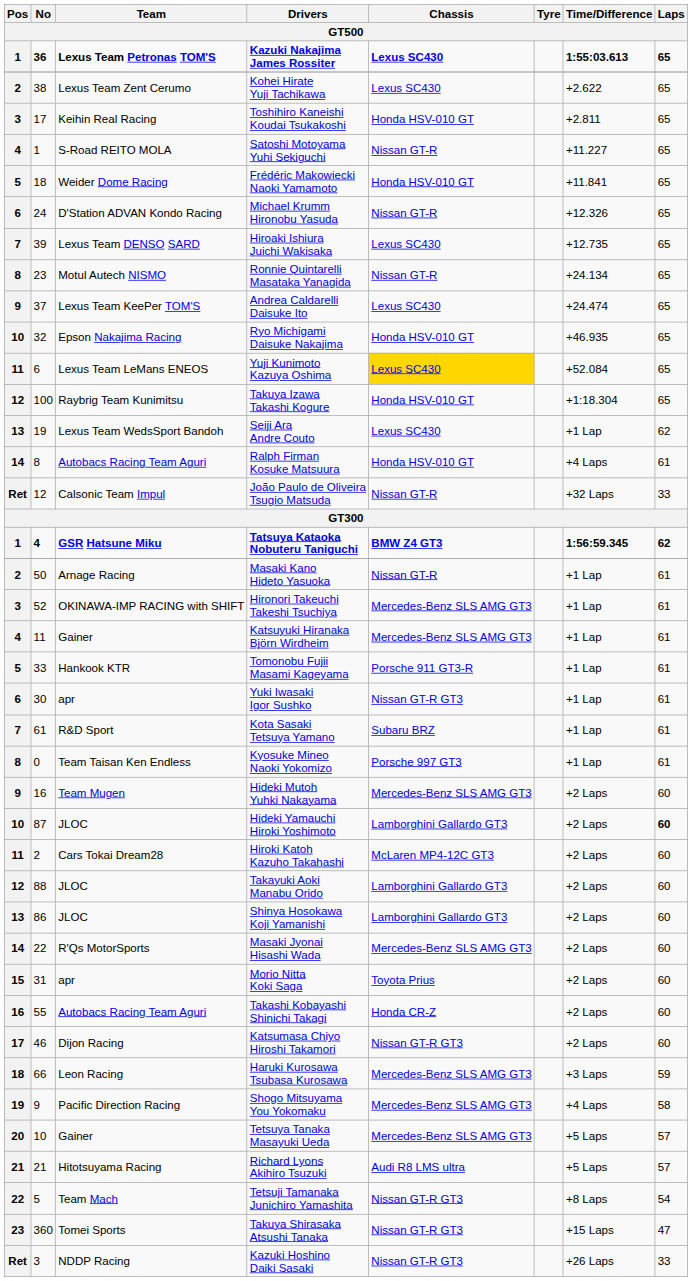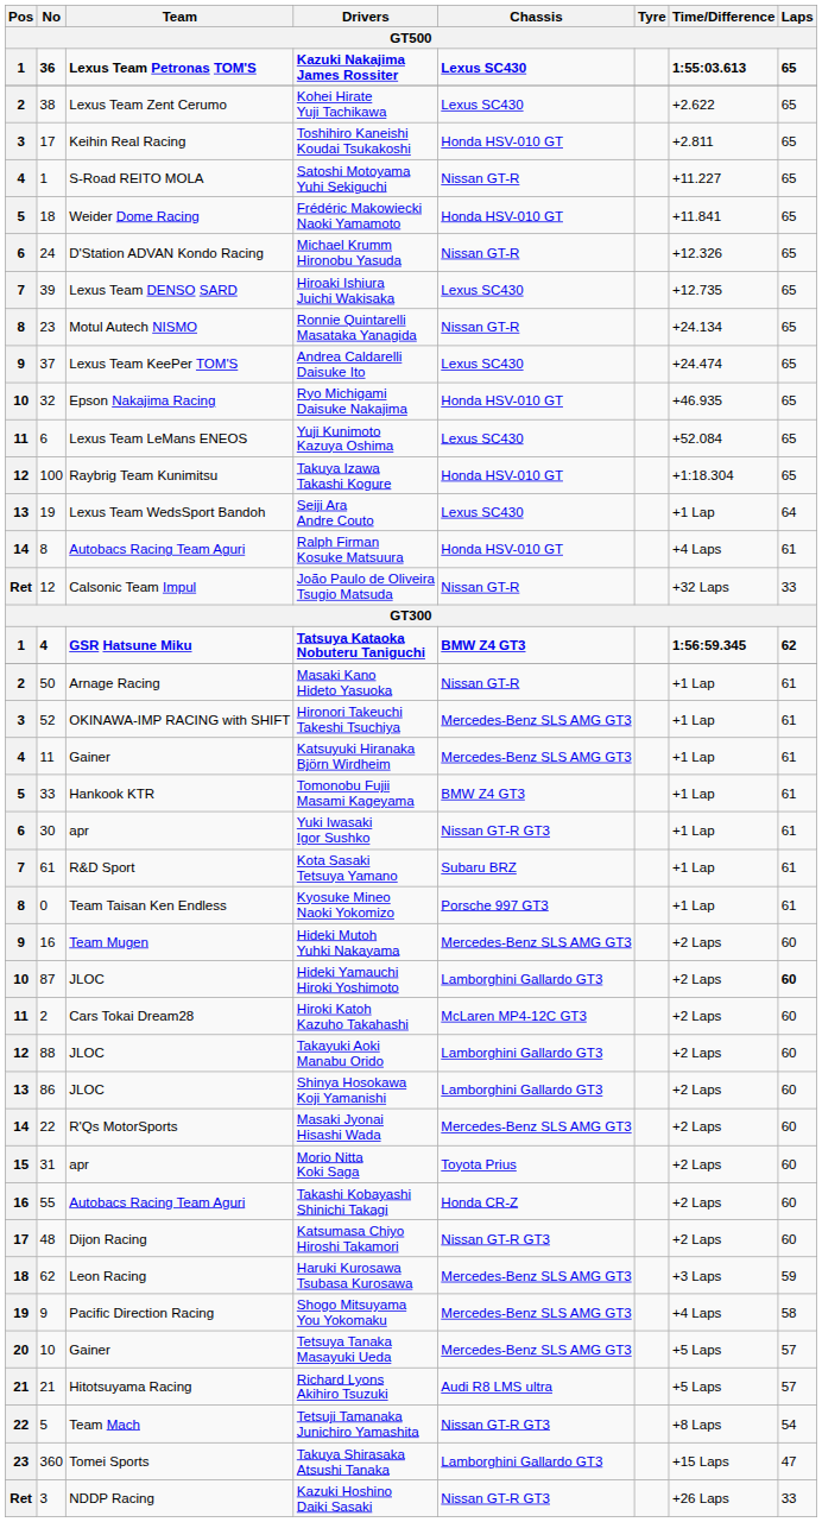 <table class="wikitable" style="font-size: 95%;">
 <tr>
 <th>Pos</th>
 <th>No</th>
 <th>Team</th>
 <th>Drivers</th>
 <th>Chassis</th>
 <th>Tyre</th>
 <th>Time/Difference</th>
 <th>Laps</th>
 </tr>
 <tr>
 <th colspan=8><strong>GT500</strong></th>
 </tr>
 <tr style="font-weight:bold">
 <th>1</th>
 <td>36</td>
 <td>Lexus Team <a href='#'>Petronas</a> <a href='#'>TOM'S</a></td>
 <td> <a href='#'>Kazuki Nakajima</a><br> <a href='#'>James Rossiter</a></td>
 <td><a href='#'>Lexus SC430</a></td>
 <td></td>
 <td>1:55:03.613</td>
 <td>65</td>
 </tr>
 <tr style="font-weight:bold">
 </tr>
 <tr>
 <th>2</th>
 <td>38</td>
 <td>Lexus Team Zent Cerumo</td>
 <td> <a href='#'>Kohei Hirate</a><br> <a href='#'>Yuji Tachikawa</a></td>
 <td><a href='#'>Lexus SC430</a></td>
 <td></td>
 <td>+2.622</td>
 <td>65</td>
 </tr>
 <tr>
 <th>3</th>
 <td>17</td>
 <td>Keihin Real Racing</td>
 <td> <a href='#'>Toshihiro Kaneishi</a><br> <a href='#'>Koudai Tsukakoshi</a></td>
 <td><a href='#'>Honda HSV-010 GT</a></td>
 <td></td>
 <td>+2.811</td>
 <td>65</td>
 </tr>
 <tr>
 <th>4</th>
 <td>1</td>
 <td>S-Road REITO MOLA</td>
 <td> <a href='#'>Satoshi Motoyama</a><br> <a href='#'>Yuhi Sekiguchi</a></td>
 <td><a href='#'>Nissan GT-R</a></td>
 <td></td>
 <td>+11.227</td>
 <td>65</td>
 </tr>
 <tr>
 <th>5</th>
 <td>18</td>
 <td>Weider <a href='#'>Dome Racing</a></td>
 <td> <a href='#'>Frédéric Makowiecki</a><br> <a href='#'>Naoki Yamamoto</a></td>
 <td><a href='#'>Honda HSV-010 GT</a></td>
 <td></td>
 <td>+11.841</td>
 <td>65</td>
 </tr>
 <tr>
 <th>6</th>
 <td>24</td>
 <td>D'Station ADVAN Kondo Racing</td>
 <td> <a href='#'>Michael Krumm</a><br> <a href='#'>Hironobu Yasuda</a></td>
 <td><a href='#'>Nissan GT-R</a></td>
 <td></td>
 <td>+12.326</td>
 <td>65</td>
 </tr>
 <tr>
 <th>7</th>
 <td>39</td>
 <td>Lexus Team <a href='#'>DENSO</a> <a href='#'>SARD</a></td>
 <td> <a href='#'>Hiroaki Ishiura</a><br> <a href='#'>Juichi Wakisaka</a></td>
 <td><a href='#'>Lexus SC430</a></td>
 <td></td>
 <td>+12.735</td>
 <td>65</td>
 </tr>
 <tr>
 <th>8</th>
 <td>23</td>
 <td>Motul Autech <a href='#'>NISMO</a></td>
 <td> <a href='#'>Ronnie Quintarelli</a><br> <a href='#'>Masataka Yanagida</a></td>
 <td><a href='#'>Nissan GT-R</a></td>
 <td></td>
 <td>+24.134</td>
 <td>65</td>
 </tr>
 <tr>
 <th>9</th>
 <td>37</td>
 <td>Lexus Team KeePer <a href='#'>TOM'S</a></td>
 <td> <a href='#'>Andrea Caldarelli</a><br> <a href='#'>Daisuke Ito</a></td>
 <td><a href='#'>Lexus SC430</a></td>
 <td></td>
 <td>+24.474</td>
 <td>65</td>
 </tr>
 <tr>
 <th>10</th>
 <td>32</td>
 <td>Epson <a href='#'>Nakajima Racing</a></td>
 <td> <a href='#'>Ryo Michigami</a><br> <a href='#'>Daisuke Nakajima</a></td>
 <td><a href='#'>Honda HSV-010 GT</a></td>
 <td></td>
 <td>+46.935</td>
 <td>65</td>
 </tr>
 <tr>
 <th>11</th>
 <td>6</td>
 <td>Lexus Team LeMans ENEOS</td>
 <td> <a href='#'>Yuji Kunimoto</a><br> <a href='#'>Kazuya Oshima</a></td>
-<td style="background: gold;"><a href='#'>Lexus SC430</a></td>
+<td><a href='#'>Lexus SC430</a></td>
 <td></td>
 <td>+52.084</td>
 <td>65</td>
 </tr>
 <tr>
 <th>12</th>
 <td>100</td>
 <td>Raybrig Team Kunimitsu</td>
 <td> <a href='#'>Takuya Izawa</a><br> <a href='#'>Takashi Kogure</a></td>
 <td><a href='#'>Honda HSV-010 GT</a></td>
 <td></td>
 <td>+1:18.304</td>
 <td>65</td>
 </tr>
 <tr>
 <th>13</th>
 <td>19</td>
 <td>Lexus Team WedsSport Bandoh</td>
 <td> <a href='#'>Seiji Ara</a><br> <a href='#'>Andre Couto</a></td>
 <td><a href='#'>Lexus SC430</a></td>
 <td></td>
 <td>+1 Lap</td>
-<td>62</td>
+<td>64</td>
 </tr>
 <tr>
 <th>14</th>
 <td>8</td>
 <td><a href='#'>Autobacs Racing Team Aguri</a></td>
 <td> <a href='#'>Ralph Firman</a><br> <a href='#'>Kosuke Matsuura</a></td>
 <td><a href='#'>Honda HSV-010 GT</a></td>
 <td></td>
 <td>+4 Laps</td>
 <td>61</td>
 </tr>
 <tr>
 <th>Ret</th>
 <td>12</td>
 <td>Calsonic Team <a href='#'>Impul</a></td>
 <td> <a href='#'>João Paulo de Oliveira</a><br> <a href='#'>Tsugio Matsuda</a></td>
 <td><a href='#'>Nissan GT-R</a></td>
 <td></td>
 <td>+32 Laps</td>
 <td>33</td>
 </tr>
 <tr>
 <th colspan=8><strong>GT300</strong></th>
 </tr>
 <tr style="font-weight:bold">
 <th>1</th>
 <td>4</td>
 <td><a href='#'>GSR</a> <a href='#'>Hatsune Miku</a></td>
 <td> <a href='#'>Tatsuya Kataoka</a><br> <a href='#'>Nobuteru Taniguchi</a></td>
 <td><a href='#'>BMW Z4 GT3</a></td>
 <td></td>
 <td>1:56:59.345</td>
 <td>62</td>
 </tr>
 <tr style="font-weight:bold">
 </tr>
 <tr>
 <th>2</th>
 <td>50</td>
 <td>Arnage Racing</td>
 <td> <a href='#'>Masaki Kano</a><br> <a href='#'>Hideto Yasuoka</a></td>
 <td><a href='#'>Nissan GT-R</a></td>
 <td></td>
 <td>+1 Lap</td>
 <td>61</td>
 </tr>
 <tr>
 <th>3</th>
 <td>52</td>
 <td>OKINAWA-IMP RACING with SHIFT</td>
 <td> <a href='#'>Hironori Takeuchi</a><br> <a href='#'>Takeshi Tsuchiya</a></td>
 <td><a href='#'>Mercedes-Benz SLS AMG GT3</a></td>
 <td></td>
 <td>+1 Lap</td>
 <td>61</td>
 </tr>
 <tr>
 <th>4</th>
 <td>11</td>
 <td>Gainer</td>
 <td> <a href='#'>Katsuyuki Hiranaka</a><br> <a href='#'>Björn Wirdheim</a></td>
 <td><a href='#'>Mercedes-Benz SLS AMG GT3</a></td>
 <td></td>
 <td>+1 Lap</td>
 <td>61</td>
 </tr>
 <tr>
 <th>5</th>
 <td>33</td>
 <td>Hankook KTR</td>
 <td> <a href='#'>Tomonobu Fujii</a><br> <a href='#'>Masami Kageyama</a></td>
-<td><a href='#'>Porsche 911 GT3-R</a></td>
+<td><a href='#'>BMW Z4 GT3</a></td>
 <td></td>
 <td>+1 Lap</td>
 <td>61</td>
 </tr>
 <tr>
 <th>6</th>
 <td>30</td>
 <td>apr</td>
 <td> <a href='#'>Yuki Iwasaki</a><br> <a href='#'>Igor Sushko</a></td>
 <td><a href='#'>Nissan GT-R GT3</a></td>
 <td></td>
 <td>+1 Lap</td>
 <td>61</td>
 </tr>
 <tr>
 <th>7</th>
 <td>61</td>
 <td>R&D Sport</td>
 <td> <a href='#'>Kota Sasaki</a><br> <a href='#'>Tetsuya Yamano</a></td>
 <td><a href='#'>Subaru BRZ</a></td>
 <td></td>
 <td>+1 Lap</td>
 <td>61</td>
 </tr>
 <tr>
 <th>8</th>
 <td>0</td>
 <td>Team Taisan Ken Endless</td>
 <td> <a href='#'>Kyosuke Mineo</a><br> <a href='#'>Naoki Yokomizo</a></td>
 <td><a href='#'>Porsche 997 GT3</a></td>
 <td></td>
 <td>+1 Lap</td>
 <td>61</td>
 </tr>
 <tr>
 <th>9</th>
 <td>16</td>
 <td><a href='#'>Team Mugen</a></td>
 <td> <a href='#'>Hideki Mutoh</a><br> <a href='#'>Yuhki Nakayama</a></td>
 <td><a href='#'>Mercedes-Benz SLS AMG GT3</a></td>
 <td></td>
 <td>+2 Laps</td>
 <td>60</td>
 </tr>
 <tr>
 <th>10</th>
 <td>87</td>
 <td>JLOC</td>
 <td> <a href='#'>Hideki Yamauchi</a><br> <a href='#'>Hiroki Yoshimoto</a></td>
 <td><a href='#'>Lamborghini Gallardo GT3</a></td>
 <td></td>
 <td>+2 Laps</td>
 <td><strong>60</strong></td>
 </tr>
 <tr>
 <th>11</th>
 <td>2</td>
 <td>Cars Tokai Dream28</td>
 <td> <a href='#'>Hiroki Katoh</a><br> <a href='#'>Kazuho Takahashi</a></td>
 <td><a href='#'>McLaren MP4-12C GT3</a></td>
 <td></td>
 <td>+2 Laps</td>
 <td>60</td>
 </tr>
 <tr>
 <th>12</th>
 <td>88</td>
 <td>JLOC</td>
 <td> <a href='#'>Takayuki Aoki</a><br> <a href='#'>Manabu Orido</a></td>
 <td><a href='#'>Lamborghini Gallardo GT3</a></td>
 <td></td>
 <td>+2 Laps</td>
 <td>60</td>
 </tr>
 <tr>
 <th>13</th>
 <td>86</td>
 <td>JLOC</td>
 <td> <a href='#'>Shinya Hosokawa</a><br> <a href='#'>Koji Yamanishi</a></td>
 <td><a href='#'>Lamborghini Gallardo GT3</a></td>
 <td></td>
 <td>+2 Laps</td>
 <td>60</td>
 </tr>
 <tr>
 <th>14</th>
 <td>22</td>
 <td>R'Qs MotorSports</td>
 <td> <a href='#'>Masaki Jyonai</a><br> <a href='#'>Hisashi Wada</a></td>
 <td><a href='#'>Mercedes-Benz SLS AMG GT3</a></td>
 <td></td>
 <td>+2 Laps</td>
 <td>60</td>
 </tr>
 <tr>
 <th>15</th>
 <td>31</td>
 <td>apr</td>
 <td> <a href='#'>Morio Nitta</a><br> <a href='#'>Koki Saga</a></td>
 <td><a href='#'>Toyota Prius</a></td>
 <td></td>
 <td>+2 Laps</td>
 <td>60</td>
 </tr>
 <tr>
 <th>16</th>
 <td>55</td>
 <td><a href='#'>Autobacs Racing Team Aguri</a></td>
 <td> <a href='#'>Takashi Kobayashi</a><br> <a href='#'>Shinichi Takagi</a></td>
 <td><a href='#'>Honda CR-Z</a></td>
 <td></td>
 <td>+2 Laps</td>
 <td>60</td>
 </tr>
 <tr>
 <th>17</th>
-<td>46</td>
+<td>48</td>
 <td>Dijon Racing</td>
 <td> <a href='#'>Katsumasa Chiyo</a><br> <a href='#'>Hiroshi Takamori</a></td>
 <td><a href='#'>Nissan GT-R GT3</a></td>
 <td></td>
 <td>+2 Laps</td>
 <td>60</td>
 </tr>
 <tr>
 <th>18</th>
-<td>66</td>
+<td>62</td>
 <td>Leon Racing</td>
 <td> <a href='#'>Haruki Kurosawa</a><br> <a href='#'>Tsubasa Kurosawa</a></td>
 <td><a href='#'>Mercedes-Benz SLS AMG GT3</a></td>
 <td></td>
 <td>+3 Laps</td>
 <td>59</td>
 </tr>
 <tr>
 <th>19</th>
 <td>9</td>
 <td>Pacific Direction Racing</td>
 <td> <a href='#'>Shogo Mitsuyama</a><br> <a href='#'>You Yokomaku</a></td>
 <td><a href='#'>Mercedes-Benz SLS AMG GT3</a></td>
 <td></td>
 <td>+4 Laps</td>
 <td>58</td>
 </tr>
 <tr>
 <th>20</th>
 <td>10</td>
 <td>Gainer</td>
 <td> <a href='#'>Tetsuya Tanaka</a><br> <a href='#'>Masayuki Ueda</a></td>
 <td><a href='#'>Mercedes-Benz SLS AMG GT3</a></td>
 <td></td>
 <td>+5 Laps</td>
 <td>57</td>
 </tr>
 <tr>
 <th>21</th>
 <td>21</td>
 <td>Hitotsuyama Racing</td>
 <td> <a href='#'>Richard Lyons</a><br> <a href='#'>Akihiro Tsuzuki</a></td>
 <td><a href='#'>Audi R8 LMS ultra</a></td>
 <td></td>
 <td>+5 Laps</td>
 <td>57</td>
 </tr>
 <tr>
 <th>22</th>
 <td>5</td>
 <td>Team <a href='#'>Mach</a></td>
 <td> <a href='#'>Tetsuji Tamanaka</a><br> <a href='#'>Junichiro Yamashita</a></td>
 <td><a href='#'>Nissan GT-R GT3</a></td>
 <td></td>
 <td>+8 Laps</td>
 <td>54</td>
 </tr>
 <tr>
 <th>23</th>
 <td>360</td>
 <td>Tomei Sports</td>
 <td> <a href='#'>Takuya Shirasaka</a><br> <a href='#'>Atsushi Tanaka</a></td>
-<td><a href='#'>Nissan GT-R GT3</a></td>
+<td><a href='#'>Lamborghini Gallardo GT3</a></td>
 <td></td>
 <td>+15 Laps</td>
 <td>47</td>
 </tr>
 <tr>
 <th>Ret</th>
 <td>3</td>
 <td>NDDP Racing</td>
 <td> <a href='#'>Kazuki Hoshino</a><br> <a href='#'>Daiki Sasaki</a></td>
 <td><a href='#'>Nissan GT-R GT3</a></td>
 <td></td>
 <td>+26 Laps</td>
 <td>33</td>
 </tr>
 </table>
